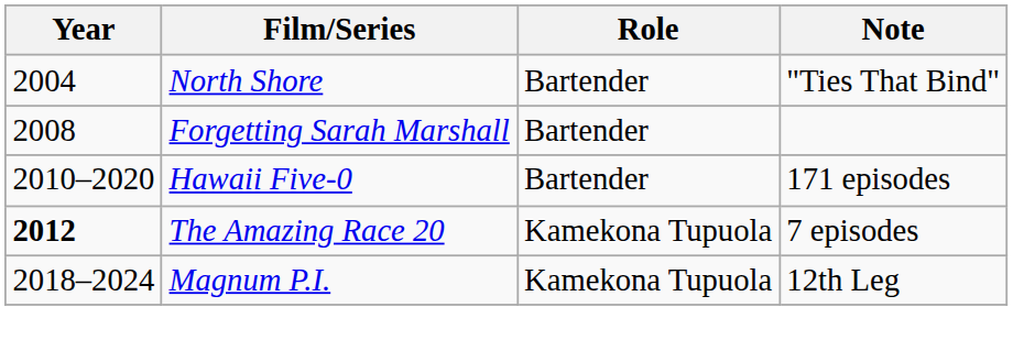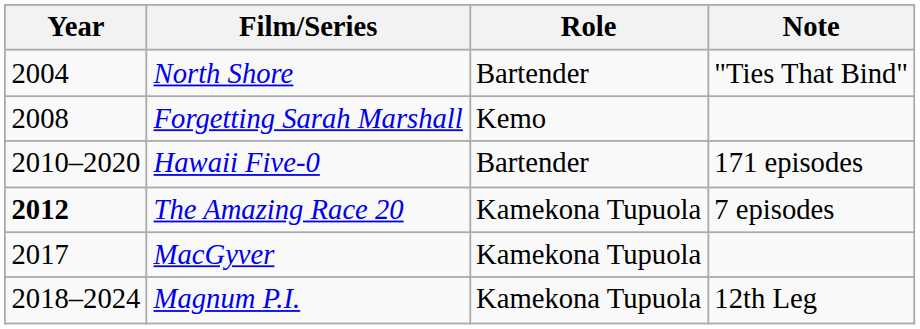 <table class="wikitable sortable">
 <tr>
 <th>Year</th>
 <th>Film/Series</th>
 <th>Role</th>
 <th>Note</th>
 </tr>
 <tr>
 <td>2004</td>
 <td><em><a href='#'>North Shore</a></em></td>
 <td>Bartender</td>
 <td>"Ties That Bind"</td>
 </tr>
 <tr>
 <td>2008</td>
 <td><em><a href='#'>Forgetting Sarah Marshall</a></em></td>
-<td>Bartender</td>
+<td>Kemo</td>
 <td></td>
 </tr>
 <tr>
 <td>2010–2020</td>
 <td><em><a href='#'>Hawaii Five-0</a></em></td>
 <td>Bartender</td>
 <td>171 episodes</td>
 </tr>
 <tr>
 <td><strong>2012</strong></td>
 <td><em><a href='#'>The Amazing Race 20</a></em></td>
 <td>Kamekona Tupuola</td>
 <td>7 episodes</td>
 </tr>
 <tr>
+<td>2017</td>
+<td><em><a href='#'>MacGyver</a></em></td>
+<td>Kamekona Tupuola</td>
+<td></td>
+</tr>
+<tr>
 <td>2018–2024</td>
 <td><em><a href='#'>Magnum P.I.</a></em></td>
 <td>Kamekona Tupuola</td>
 <td>12th Leg</td>
 </tr>
 </table>
